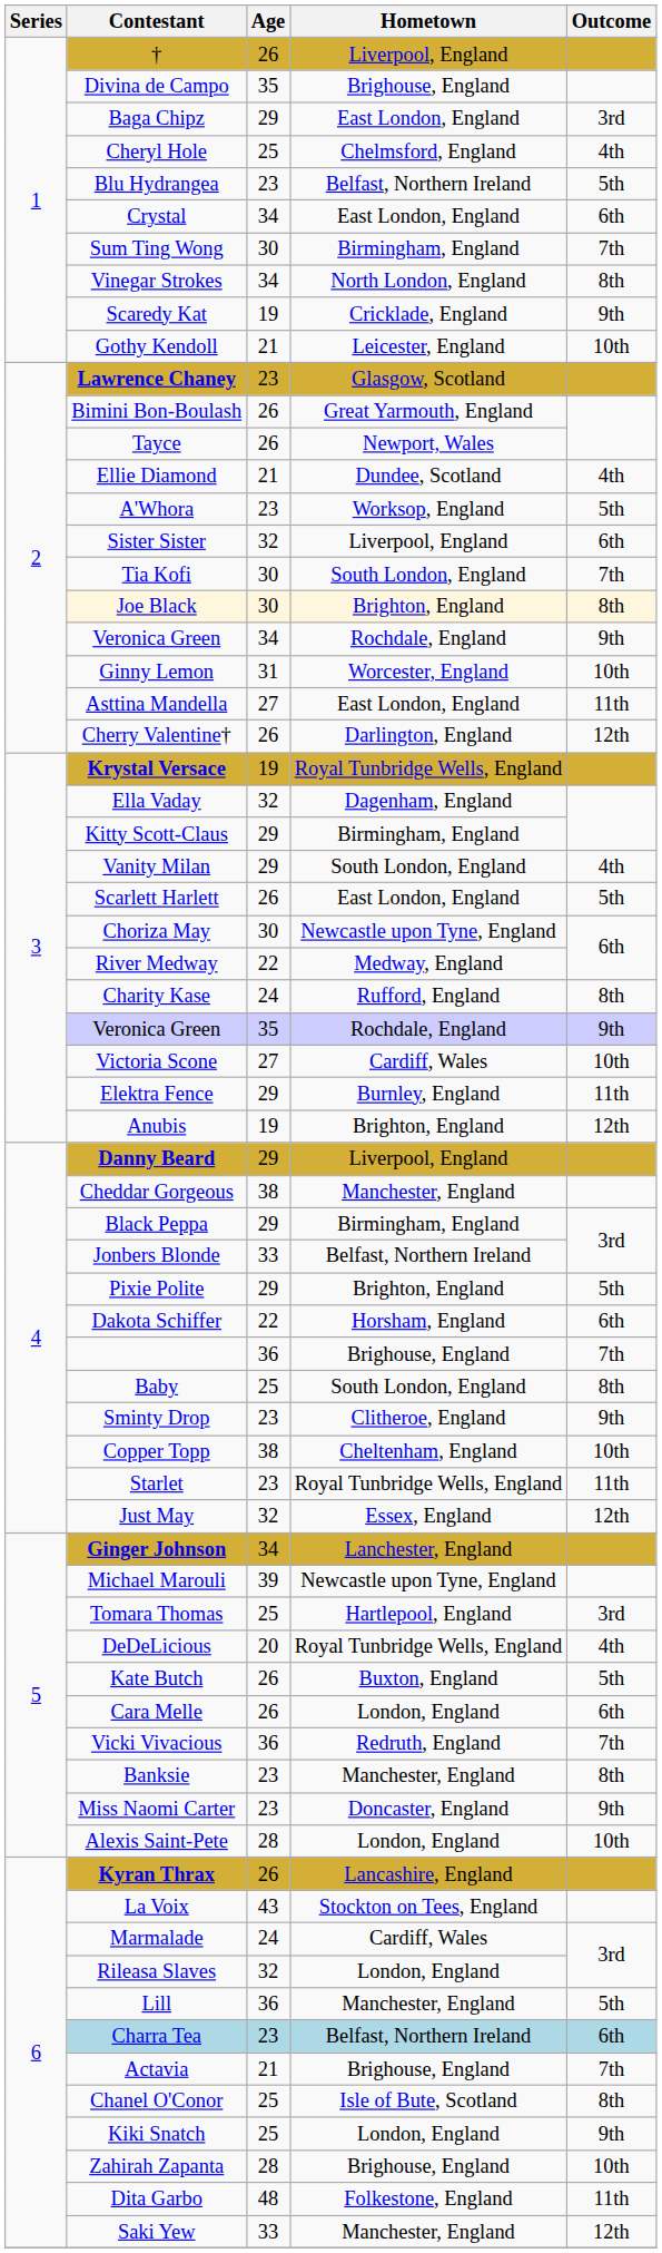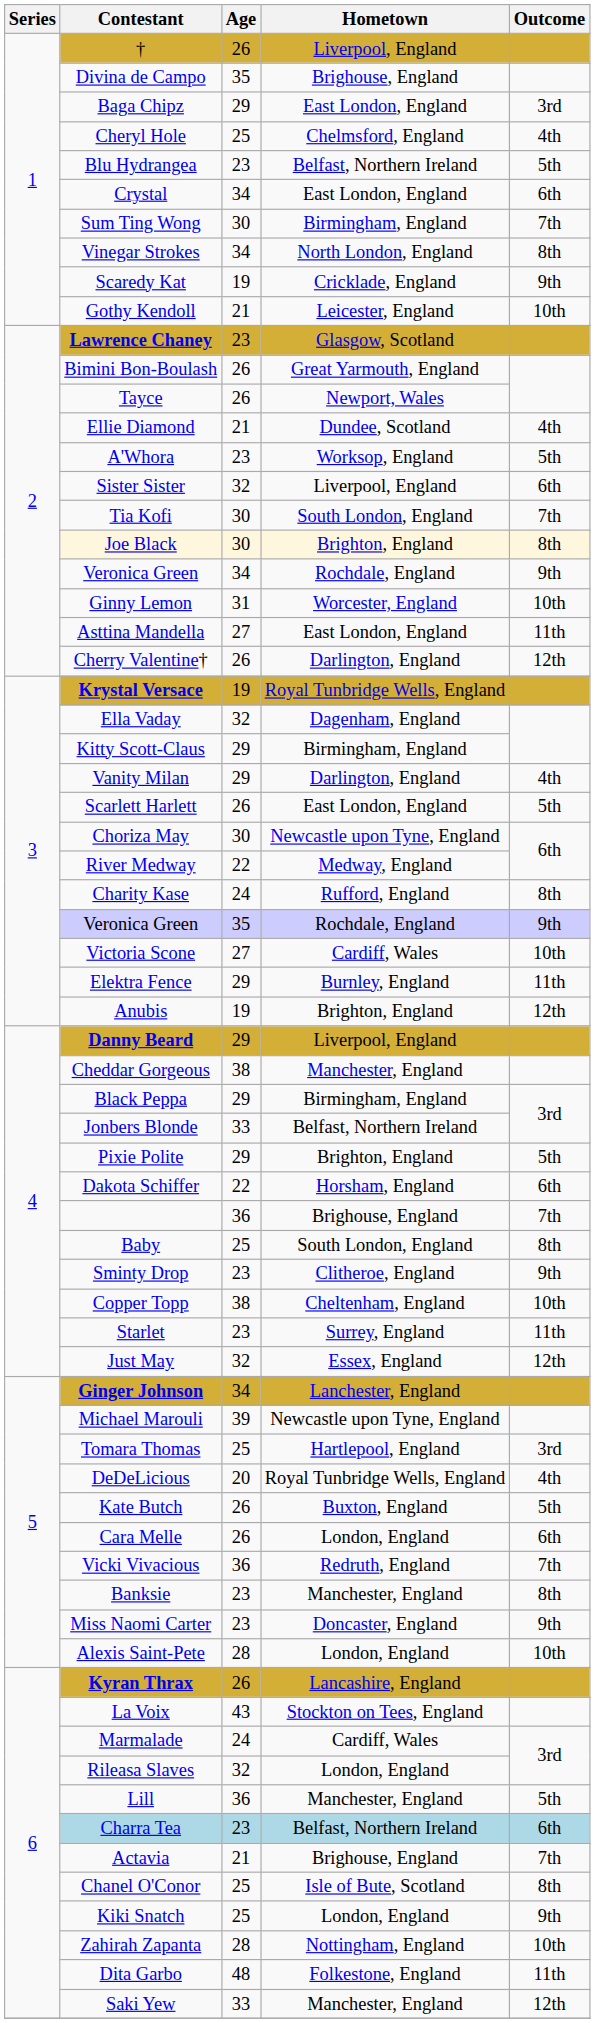 <table class="wikitable sortable" style="text-align:center">
 <tr>
 <th>Series</th>
 <th>Contestant</th>
 <th>Age</th>
 <th>Hometown</th>
 <th>Outcome</th>
 </tr>
 <tr>
 <td rowspan="10"><a href='#'>1</a></td>
 <td bgcolor="#D4AF37">†</td>
 <td bgcolor="#D4AF37">26</td>
 <td bgcolor="#D4AF37"><a href='#'>Liverpool</a>, England</td>
 <td bgcolor="#D4AF37"></td>
 </tr>
 <tr>
 <td><a href='#'>Divina de Campo</a></td>
 <td>35</td>
 <td><a href='#'>Brighouse</a>, England</td>
 <td></td>
 </tr>
 <tr>
 <td><a href='#'>Baga Chipz</a></td>
 <td>29</td>
 <td><a href='#'>East London</a>, England</td>
 <td>3rd</td>
 </tr>
 <tr>
 <td><a href='#'>Cheryl Hole</a></td>
 <td>25</td>
 <td><a href='#'>Chelmsford</a>, England</td>
 <td>4th</td>
 </tr>
 <tr>
 <td><a href='#'>Blu Hydrangea</a></td>
 <td>23</td>
 <td><a href='#'>Belfast</a>, Northern Ireland</td>
 <td>5th</td>
 </tr>
 <tr>
 <td><a href='#'>Crystal</a></td>
 <td>34</td>
 <td>East London, England</td>
 <td>6th</td>
 </tr>
 <tr>
 <td><a href='#'>Sum Ting Wong</a></td>
 <td>30</td>
 <td><a href='#'>Birmingham</a>, England</td>
 <td>7th</td>
 </tr>
 <tr>
 <td><a href='#'>Vinegar Strokes</a></td>
 <td>34</td>
 <td><a href='#'>North London</a>, England</td>
 <td>8th</td>
 </tr>
 <tr>
 <td><a href='#'>Scaredy Kat</a></td>
 <td>19</td>
 <td><a href='#'>Cricklade</a>, England</td>
 <td>9th</td>
 </tr>
 <tr>
 <td><a href='#'>Gothy Kendoll</a></td>
 <td>21</td>
 <td><a href='#'>Leicester</a>, England</td>
 <td>10th</td>
 </tr>
 <tr>
 <td rowspan="12"><a href='#'>2</a></td>
 <td bgcolor="#D4AF37"><strong><a href='#'>Lawrence Chaney</a></strong></td>
 <td bgcolor="#D4AF37">23</td>
 <td bgcolor="#D4AF37"><a href='#'>Glasgow</a>, Scotland</td>
 <td bgcolor="#D4AF37"></td>
 </tr>
 <tr>
 <td nowrap><a href='#'>Bimini Bon-Boulash</a></td>
 <td>26</td>
 <td><a href='#'>Great Yarmouth</a>, England</td>
 <td rowspan="2"></td>
 </tr>
 <tr>
 <td><a href='#'>Tayce</a></td>
 <td>26</td>
 <td><a href='#'>Newport, Wales</a></td>
 </tr>
 <tr>
 <td><a href='#'>Ellie Diamond</a></td>
 <td>21</td>
 <td><a href='#'>Dundee</a>, Scotland</td>
 <td>4th</td>
 </tr>
 <tr>
 <td><a href='#'>A'Whora</a></td>
 <td>23</td>
 <td><a href='#'>Worksop</a>, England</td>
 <td>5th</td>
 </tr>
 <tr>
 <td><a href='#'>Sister Sister</a></td>
 <td>32</td>
 <td>Liverpool, England</td>
 <td>6th</td>
 </tr>
 <tr>
 <td><a href='#'>Tia Kofi</a></td>
 <td>30</td>
 <td><a href='#'>South London</a>, England</td>
 <td>7th</td>
 </tr>
 <tr bgcolor="#FFF7DD">
 <td><a href='#'>Joe Black</a></td>
 <td>30</td>
 <td><a href='#'>Brighton</a>, England</td>
 <td>8th</td>
 </tr>
 <tr>
 <td><a href='#'>Veronica Green</a></td>
 <td>34</td>
 <td><a href='#'>Rochdale</a>, England</td>
 <td>9th</td>
 </tr>
 <tr>
 <td><a href='#'>Ginny Lemon</a></td>
 <td>31</td>
 <td><a href='#'>Worcester, England</a></td>
 <td>10th</td>
 </tr>
 <tr>
 <td><a href='#'>Asttina Mandella</a></td>
 <td>27</td>
 <td>East London, England</td>
 <td>11th</td>
 </tr>
 <tr>
 <td><a href='#'>Cherry Valentine</a>†</td>
 <td>26</td>
 <td><a href='#'>Darlington</a>, England</td>
 <td>12th</td>
 </tr>
 <tr>
 <td rowspan="12"><a href='#'>3</a></td>
 <td bgcolor="#D4AF37"><strong><a href='#'>Krystal Versace</a></strong></td>
 <td bgcolor="#D4AF37">19</td>
 <td bgcolor="#D4AF37" nowrap><a href='#'>Royal Tunbridge Wells</a>, England</td>
 <td bgcolor="#D4AF37"></td>
 </tr>
 <tr>
 <td><a href='#'>Ella Vaday</a></td>
 <td>32</td>
 <td><a href='#'>Dagenham</a>, England</td>
 <td rowspan="2"></td>
 </tr>
 <tr>
 <td><a href='#'>Kitty Scott-Claus</a></td>
 <td>29</td>
 <td>Birmingham, England</td>
 </tr>
 <tr>
 <td><a href='#'>Vanity Milan</a></td>
 <td>29</td>
-<td>South London, England</td>
+<td><a href='#'>Darlington</a>, England</td>
 <td>4th</td>
 </tr>
 <tr>
 <td><a href='#'>Scarlett Harlett</a></td>
 <td>26</td>
 <td>East London, England</td>
 <td>5th</td>
 </tr>
 <tr>
 <td><a href='#'>Choriza May</a></td>
 <td>30</td>
 <td><a href='#'>Newcastle upon Tyne</a>, England</td>
 <td rowspan="2">6th</td>
 </tr>
 <tr>
 <td><a href='#'>River Medway</a></td>
 <td>22</td>
 <td><a href='#'>Medway</a>, England</td>
 </tr>
 <tr>
 <td><a href='#'>Charity Kase</a></td>
 <td>24</td>
 <td><a href='#'>Rufford</a>, England</td>
 <td>8th</td>
 </tr>
 <tr bgcolor="#CCCCFF">
 <td>Veronica Green</td>
 <td>35</td>
 <td>Rochdale, England</td>
 <td>9th</td>
 </tr>
 <tr>
 <td><a href='#'>Victoria Scone</a></td>
 <td>27</td>
 <td><a href='#'>Cardiff</a>, Wales</td>
 <td>10th</td>
 </tr>
 <tr>
 <td><a href='#'>Elektra Fence</a></td>
 <td>29</td>
 <td><a href='#'>Burnley</a>, England</td>
 <td>11th</td>
 </tr>
 <tr>
 <td><a href='#'>Anubis</a></td>
 <td>19</td>
 <td>Brighton, England</td>
 <td>12th</td>
 </tr>
 <tr>
 <td rowspan="12"><a href='#'>4</a></td>
 <td bgcolor="#D4AF37"><strong><a href='#'>Danny Beard</a></strong></td>
 <td bgcolor="#D4AF37">29</td>
 <td bgcolor="#D4AF37">Liverpool, England</td>
 <td bgcolor="#D4AF37"></td>
 </tr>
 <tr>
 <td><a href='#'>Cheddar Gorgeous</a></td>
 <td>38</td>
 <td><a href='#'>Manchester</a>, England</td>
 <td></td>
 </tr>
 <tr>
 <td><a href='#'>Black Peppa</a></td>
 <td>29</td>
 <td>Birmingham, England</td>
 <td rowspan="2">3rd</td>
 </tr>
 <tr>
 <td><a href='#'>Jonbers Blonde</a></td>
 <td>33</td>
 <td>Belfast, Northern Ireland</td>
 </tr>
 <tr>
 <td><a href='#'>Pixie Polite</a></td>
 <td>29</td>
 <td>Brighton, England</td>
 <td>5th</td>
 </tr>
 <tr>
 <td><a href='#'>Dakota Schiffer</a></td>
 <td>22</td>
 <td><a href='#'>Horsham</a>, England</td>
 <td>6th</td>
 </tr>
 <tr>
 <td></td>
 <td>36</td>
 <td>Brighouse, England</td>
 <td>7th</td>
 </tr>
 <tr>
 <td><a href='#'>Baby</a></td>
 <td>25</td>
 <td>South London, England</td>
 <td>8th</td>
 </tr>
 <tr>
 <td><a href='#'>Sminty Drop</a></td>
 <td>23</td>
 <td><a href='#'>Clitheroe</a>, England</td>
 <td>9th</td>
 </tr>
 <tr>
 <td><a href='#'>Copper Topp</a></td>
 <td>38</td>
 <td><a href='#'>Cheltenham</a>, England</td>
 <td>10th</td>
 </tr>
 <tr>
 <td><a href='#'>Starlet</a></td>
 <td>23</td>
-<td>Royal Tunbridge Wells, England</td>
+<td><a href='#'>Surrey</a>, England</td>
 <td>11th</td>
 </tr>
 <tr>
 <td><a href='#'>Just May</a></td>
 <td>32</td>
 <td><a href='#'>Essex</a>, England</td>
 <td>12th</td>
 </tr>
 <tr>
 <td rowspan="10"><a href='#'>5</a></td>
 <td bgcolor="#D4AF37"><strong><a href='#'>Ginger Johnson</a></strong></td>
 <td bgcolor="#D4AF37">34</td>
 <td bgcolor="#D4AF37"><a href='#'>Lanchester</a>, England</td>
 <td bgcolor="#D4AF37"></td>
 </tr>
 <tr>
 <td><a href='#'>Michael Marouli</a></td>
 <td>39</td>
 <td>Newcastle upon Tyne, England</td>
 <td></td>
 </tr>
 <tr>
 <td><a href='#'>Tomara Thomas</a></td>
 <td>25</td>
 <td><a href='#'>Hartlepool</a>, England</td>
 <td>3rd</td>
 </tr>
 <tr>
 <td><a href='#'>DeDeLicious</a></td>
 <td>20</td>
 <td>Royal Tunbridge Wells, England</td>
 <td>4th</td>
 </tr>
 <tr>
 <td><a href='#'>Kate Butch</a></td>
 <td>26</td>
 <td><a href='#'>Buxton</a>, England</td>
 <td>5th</td>
 </tr>
 <tr>
 <td><a href='#'>Cara Melle</a></td>
 <td>26</td>
 <td>London, England</td>
 <td>6th</td>
 </tr>
 <tr>
 <td><a href='#'>Vicki Vivacious</a></td>
 <td>36</td>
 <td><a href='#'>Redruth</a>, England</td>
 <td>7th</td>
 </tr>
 <tr>
 <td><a href='#'>Banksie</a></td>
 <td>23</td>
 <td>Manchester, England</td>
 <td>8th</td>
 </tr>
 <tr>
 <td><a href='#'>Miss Naomi Carter</a></td>
 <td>23</td>
 <td><a href='#'>Doncaster</a>, England</td>
 <td>9th</td>
 </tr>
 <tr>
 <td><a href='#'>Alexis Saint-Pete</a></td>
 <td>28</td>
 <td>London, England</td>
 <td>10th</td>
 </tr>
 <tr>
 <td rowspan="12"><a href='#'>6</a></td>
 <td bgcolor="#D4AF37"><strong><a href='#'>Kyran Thrax</a></strong></td>
 <td bgcolor="#D4AF37">26</td>
 <td bgcolor="#D4AF37"><a href='#'>Lancashire</a>, England</td>
 <td bgcolor="#D4AF37"></td>
 </tr>
 <tr>
 <td><a href='#'>La Voix</a></td>
 <td>43</td>
 <td><a href='#'>Stockton on Tees</a>, England</td>
 <td></td>
 </tr>
 <tr>
 <td><a href='#'>Marmalade</a></td>
 <td>24</td>
 <td>Cardiff, Wales</td>
 <td rowspan="2">3rd</td>
 </tr>
 <tr>
 <td><a href='#'>Rileasa Slaves</a></td>
 <td>32</td>
 <td>London, England</td>
 </tr>
 <tr>
 <td><a href='#'>Lill</a></td>
 <td>36</td>
 <td>Manchester, England</td>
 <td>5th</td>
 </tr>
 <tr bgcolor="lightblue">
 <td><a href='#'>Charra Tea</a></td>
 <td>23</td>
 <td>Belfast, Northern Ireland</td>
 <td>6th</td>
 </tr>
 <tr>
 <td><a href='#'>Actavia</a></td>
 <td>21</td>
 <td>Brighouse, England</td>
 <td>7th</td>
 </tr>
 <tr>
 <td><a href='#'>Chanel O'Conor</a></td>
 <td>25</td>
 <td><a href='#'>Isle of Bute</a>, Scotland</td>
 <td>8th</td>
 </tr>
 <tr>
 <td><a href='#'>Kiki Snatch</a></td>
 <td>25</td>
 <td>London, England</td>
 <td>9th</td>
 </tr>
 <tr>
 <td nowrap><a href='#'>Zahirah Zapanta</a></td>
 <td>28</td>
-<td>Brighouse, England</td>
+<td><a href='#'>Nottingham</a>, England</td>
 <td>10th</td>
 </tr>
 <tr>
 <td><a href='#'>Dita Garbo</a></td>
 <td>48</td>
 <td><a href='#'>Folkestone</a>, England</td>
 <td>11th</td>
 </tr>
 <tr>
 <td><a href='#'>Saki Yew</a></td>
 <td>33</td>
 <td>Manchester, England</td>
 <td>12th</td>
 </tr>
 <tr>
 </tr>
 </table>
